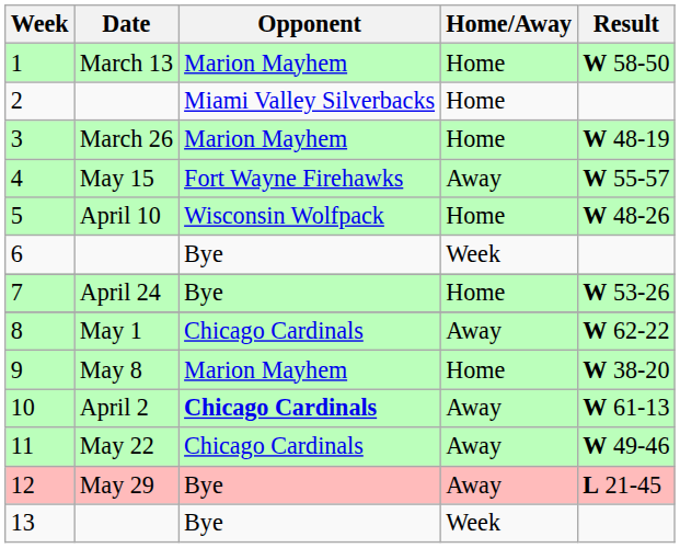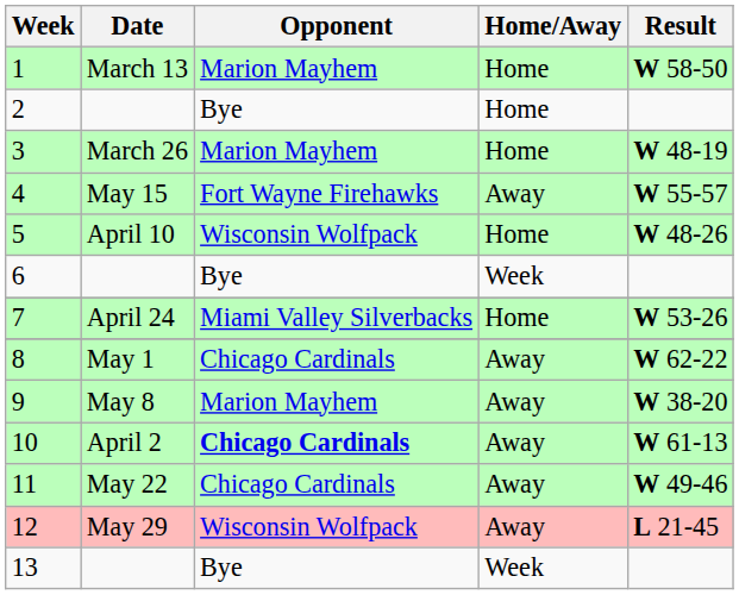 <table class="wikitable">
 <tr>
 <th>Week</th>
 <th>Date</th>
 <th>Opponent</th>
 <th>Home/Away</th>
 <th>Result</th>
 </tr>
 <tr bgcolor="#bbffbb">
 <td>1</td>
 <td>March 13</td>
 <td><a href='#'>Marion Mayhem</a></td>
 <td>Home</td>
 <td><strong>W</strong> 58-50</td>
 </tr>
 <tr>
 <td>2</td>
 <td></td>
-<td><a href='#'>Miami Valley Silverbacks</a></td>
+<td>Bye</td>
 <td>Home</td>
 <td></td>
 </tr>
 <tr bgcolor="#bbffbb">
 <td>3</td>
 <td>March 26</td>
 <td><a href='#'>Marion Mayhem</a></td>
 <td>Home</td>
 <td><strong>W</strong> 48-19</td>
 </tr>
 <tr bgcolor="#bbffbb">
 <td>4</td>
 <td>May 15</td>
 <td><a href='#'>Fort Wayne Firehawks</a></td>
 <td>Away</td>
 <td><strong>W</strong> 55-57</td>
 </tr>
 <tr bgcolor="#bbffbb">
 <td>5</td>
 <td>April 10</td>
 <td><a href='#'>Wisconsin Wolfpack</a></td>
 <td>Home</td>
 <td><strong>W</strong> 48-26</td>
 </tr>
 <tr>
 <td>6</td>
 <td></td>
 <td>Bye</td>
 <td>Week</td>
 <td></td>
 </tr>
 <tr>
 </tr>
 <tr bgcolor="#bbffbb">
 <td>7</td>
 <td>April 24</td>
-<td>Bye</td>
+<td><a href='#'>Miami Valley Silverbacks</a></td>
 <td>Home</td>
 <td><strong>W</strong> 53-26</td>
 </tr>
 <tr>
 </tr>
 <tr bgcolor="#bbffbb">
 <td>8</td>
 <td>May 1</td>
 <td><a href='#'>Chicago Cardinals</a></td>
 <td>Away</td>
 <td><strong>W</strong> 62-22</td>
 </tr>
 <tr bgcolor="#bbffbb">
 <td>9</td>
 <td>May 8</td>
 <td><a href='#'>Marion Mayhem</a></td>
-<td>Home</td>
+<td>Away</td>
 <td><strong>W</strong> 38-20</td>
 </tr>
 <tr bgcolor="#bbffbb">
 <td>10</td>
 <td>April 2</td>
 <td><strong><a href='#'>Chicago Cardinals</a></strong></td>
 <td>Away</td>
 <td><strong>W</strong> 61-13</td>
 </tr>
 <tr bgcolor="#bbffbb">
 <td>11</td>
 <td>May 22</td>
 <td><a href='#'>Chicago Cardinals</a></td>
 <td>Away</td>
 <td><strong>W</strong> 49-46</td>
 </tr>
 <tr bgcolor="#ffbbbb">
 <td>12</td>
 <td>May 29</td>
-<td>Bye</td>
+<td><a href='#'>Wisconsin Wolfpack</a></td>
 <td>Away</td>
 <td><strong>L</strong> 21-45</td>
 </tr>
 <tr>
 <td>13</td>
 <td></td>
 <td>Bye</td>
 <td>Week</td>
 <td></td>
 </tr>
 </table>
